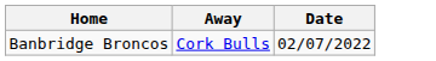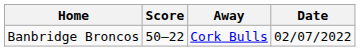 <table class="wikitable">
 <tr>
 <th>Home</th>
+<th>Score</th>
 <th>Away</th>
 <th>Date</th>
 </tr>
 <tr>
 <td> Banbridge Broncos</td>
+<td>50–22</td>
 <td> <a href='#'>Cork Bulls</a></td>
 <td>02/07/2022</td>
 </tr>
 </table>
